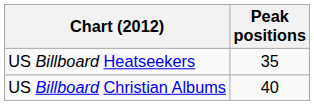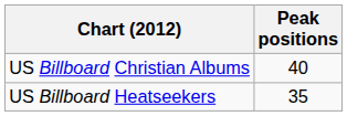 <table class="wikitable">
 <tr>
 <th>Chart (2012)</th>
 <th>Peak<br>positions</th>
 </tr>
 <tr>
+<td>US <em><a href='#'>Billboard</a></em> <a href='#'>Christian Albums</a></td>
+<td align="center">40</td>
+</tr>
+<tr>
 <td>US <em>Billboard</em> <a href='#'>Heatseekers</a></td>
 <td align="center">35</td>
 </tr>
-<tr>
-<td>US <em><a href='#'>Billboard</a></em> <a href='#'>Christian Albums</a></td>
-<td align="center">40</td>
-</tr>
 </table>
